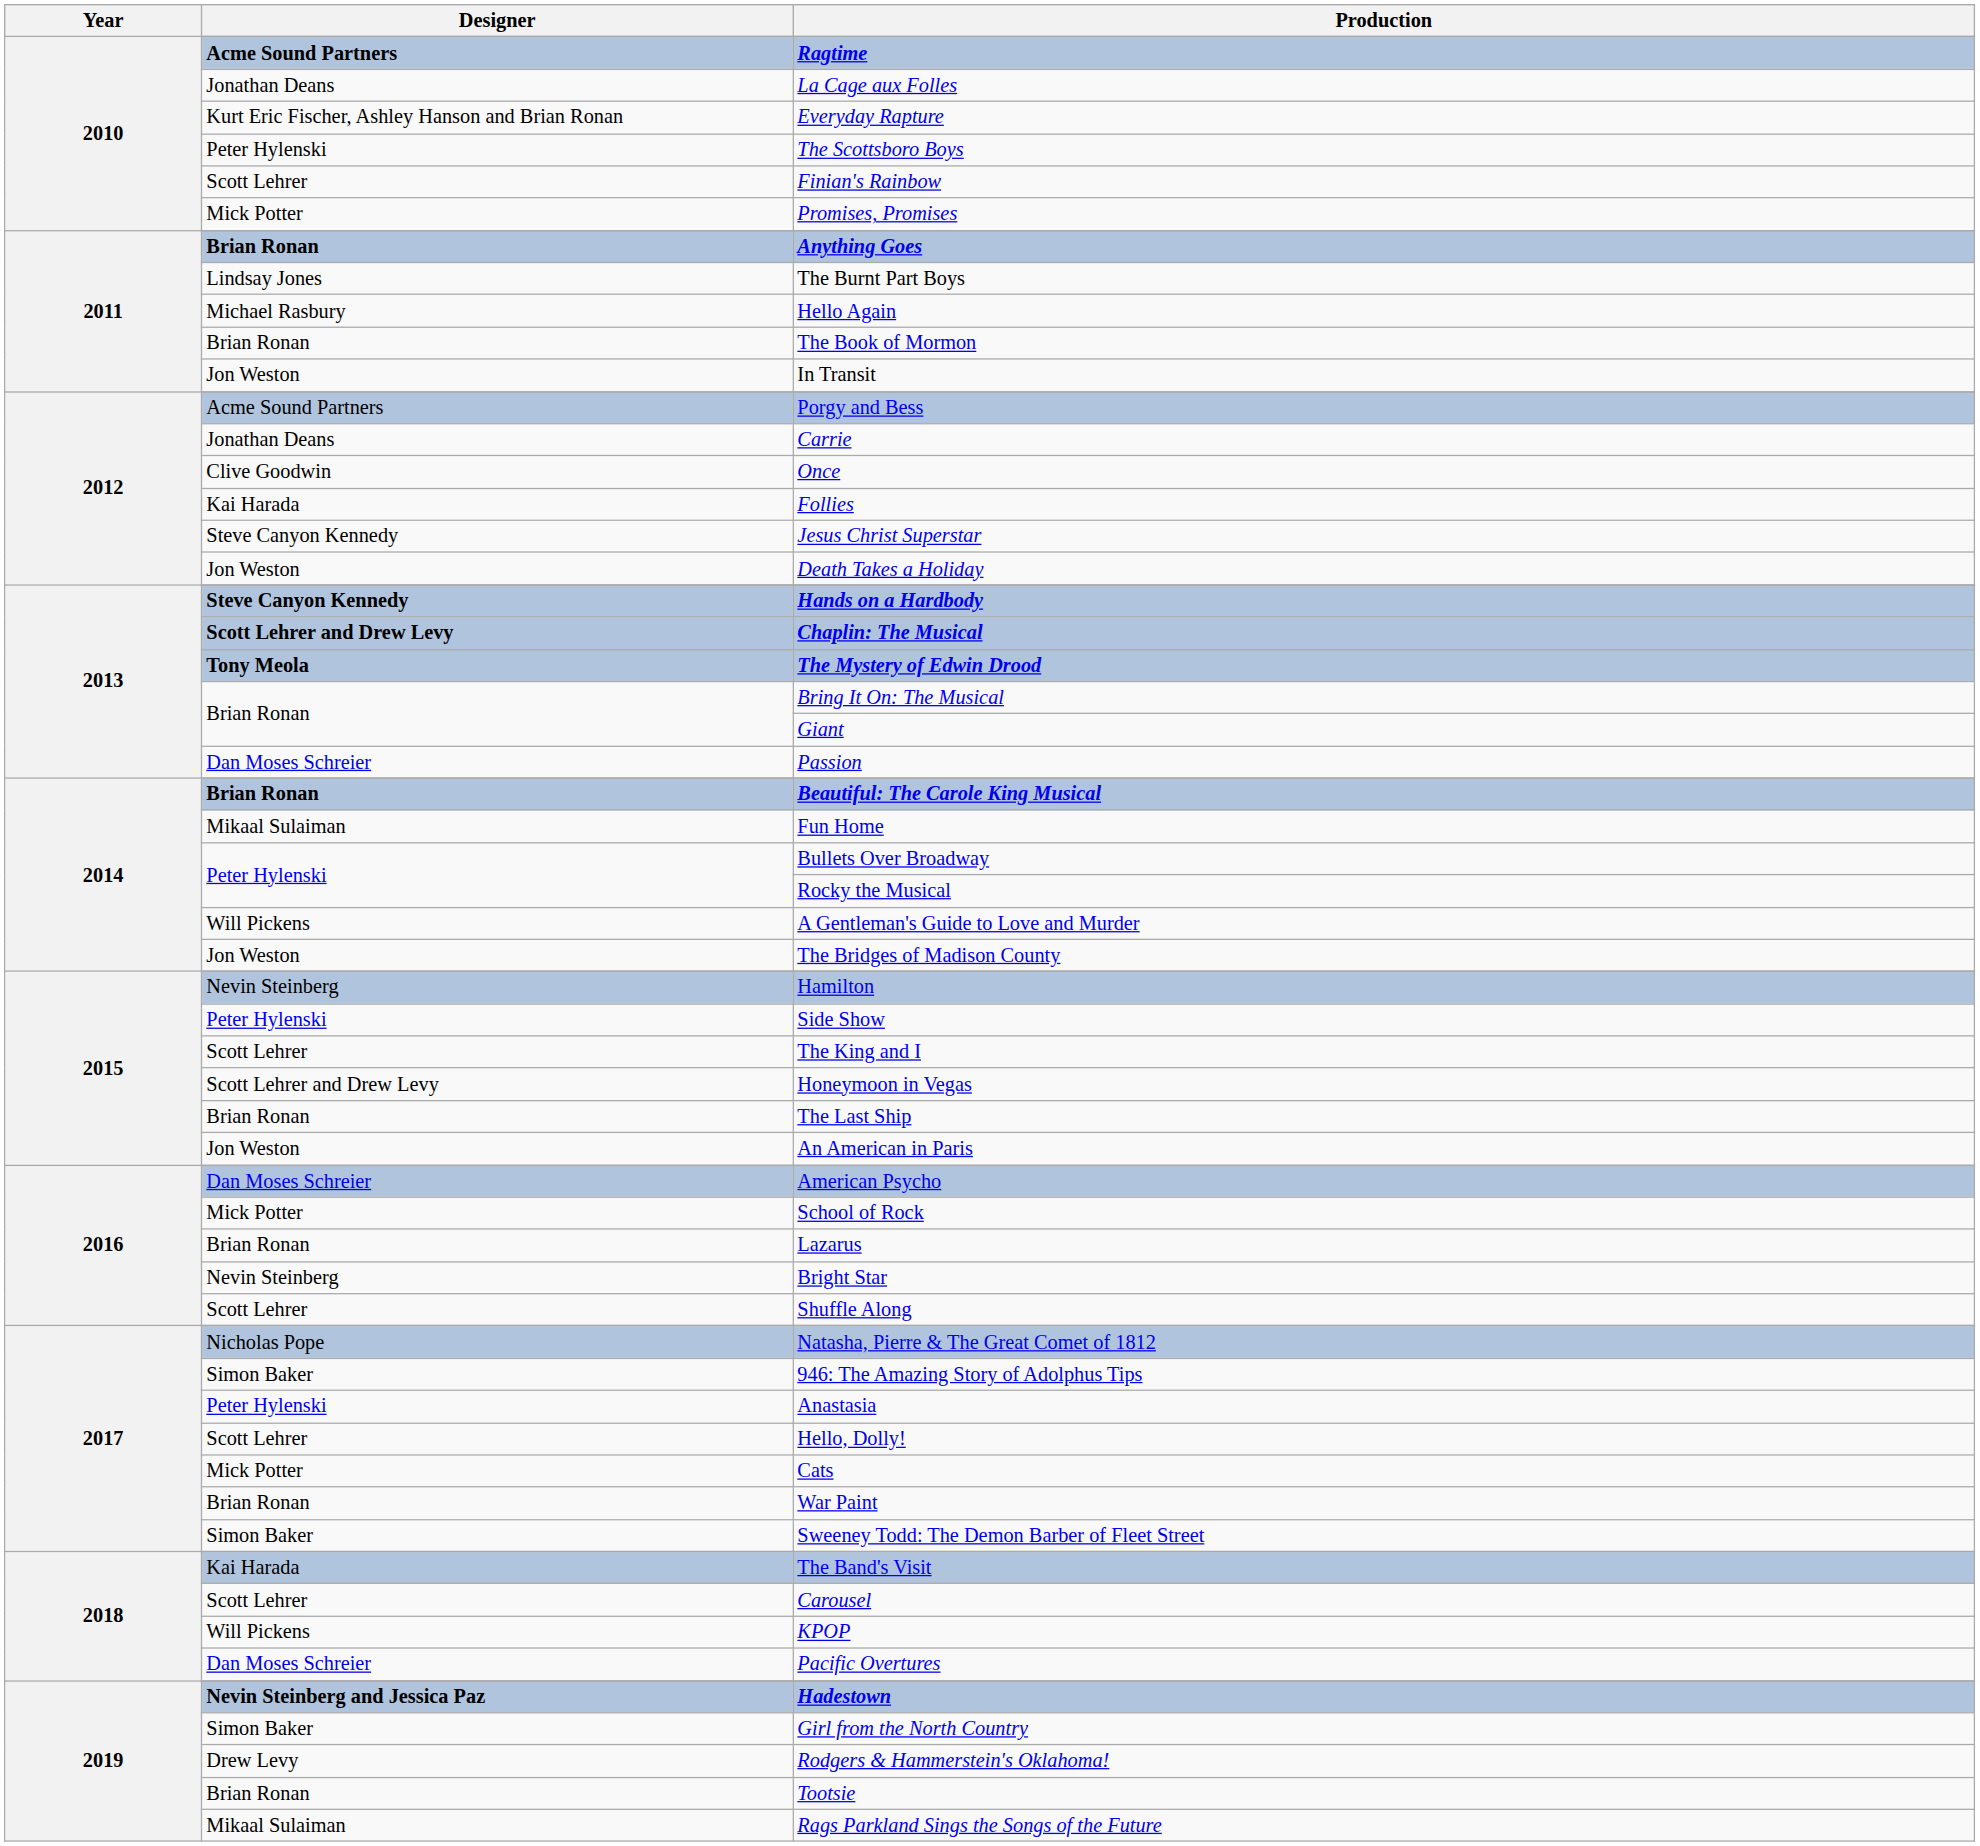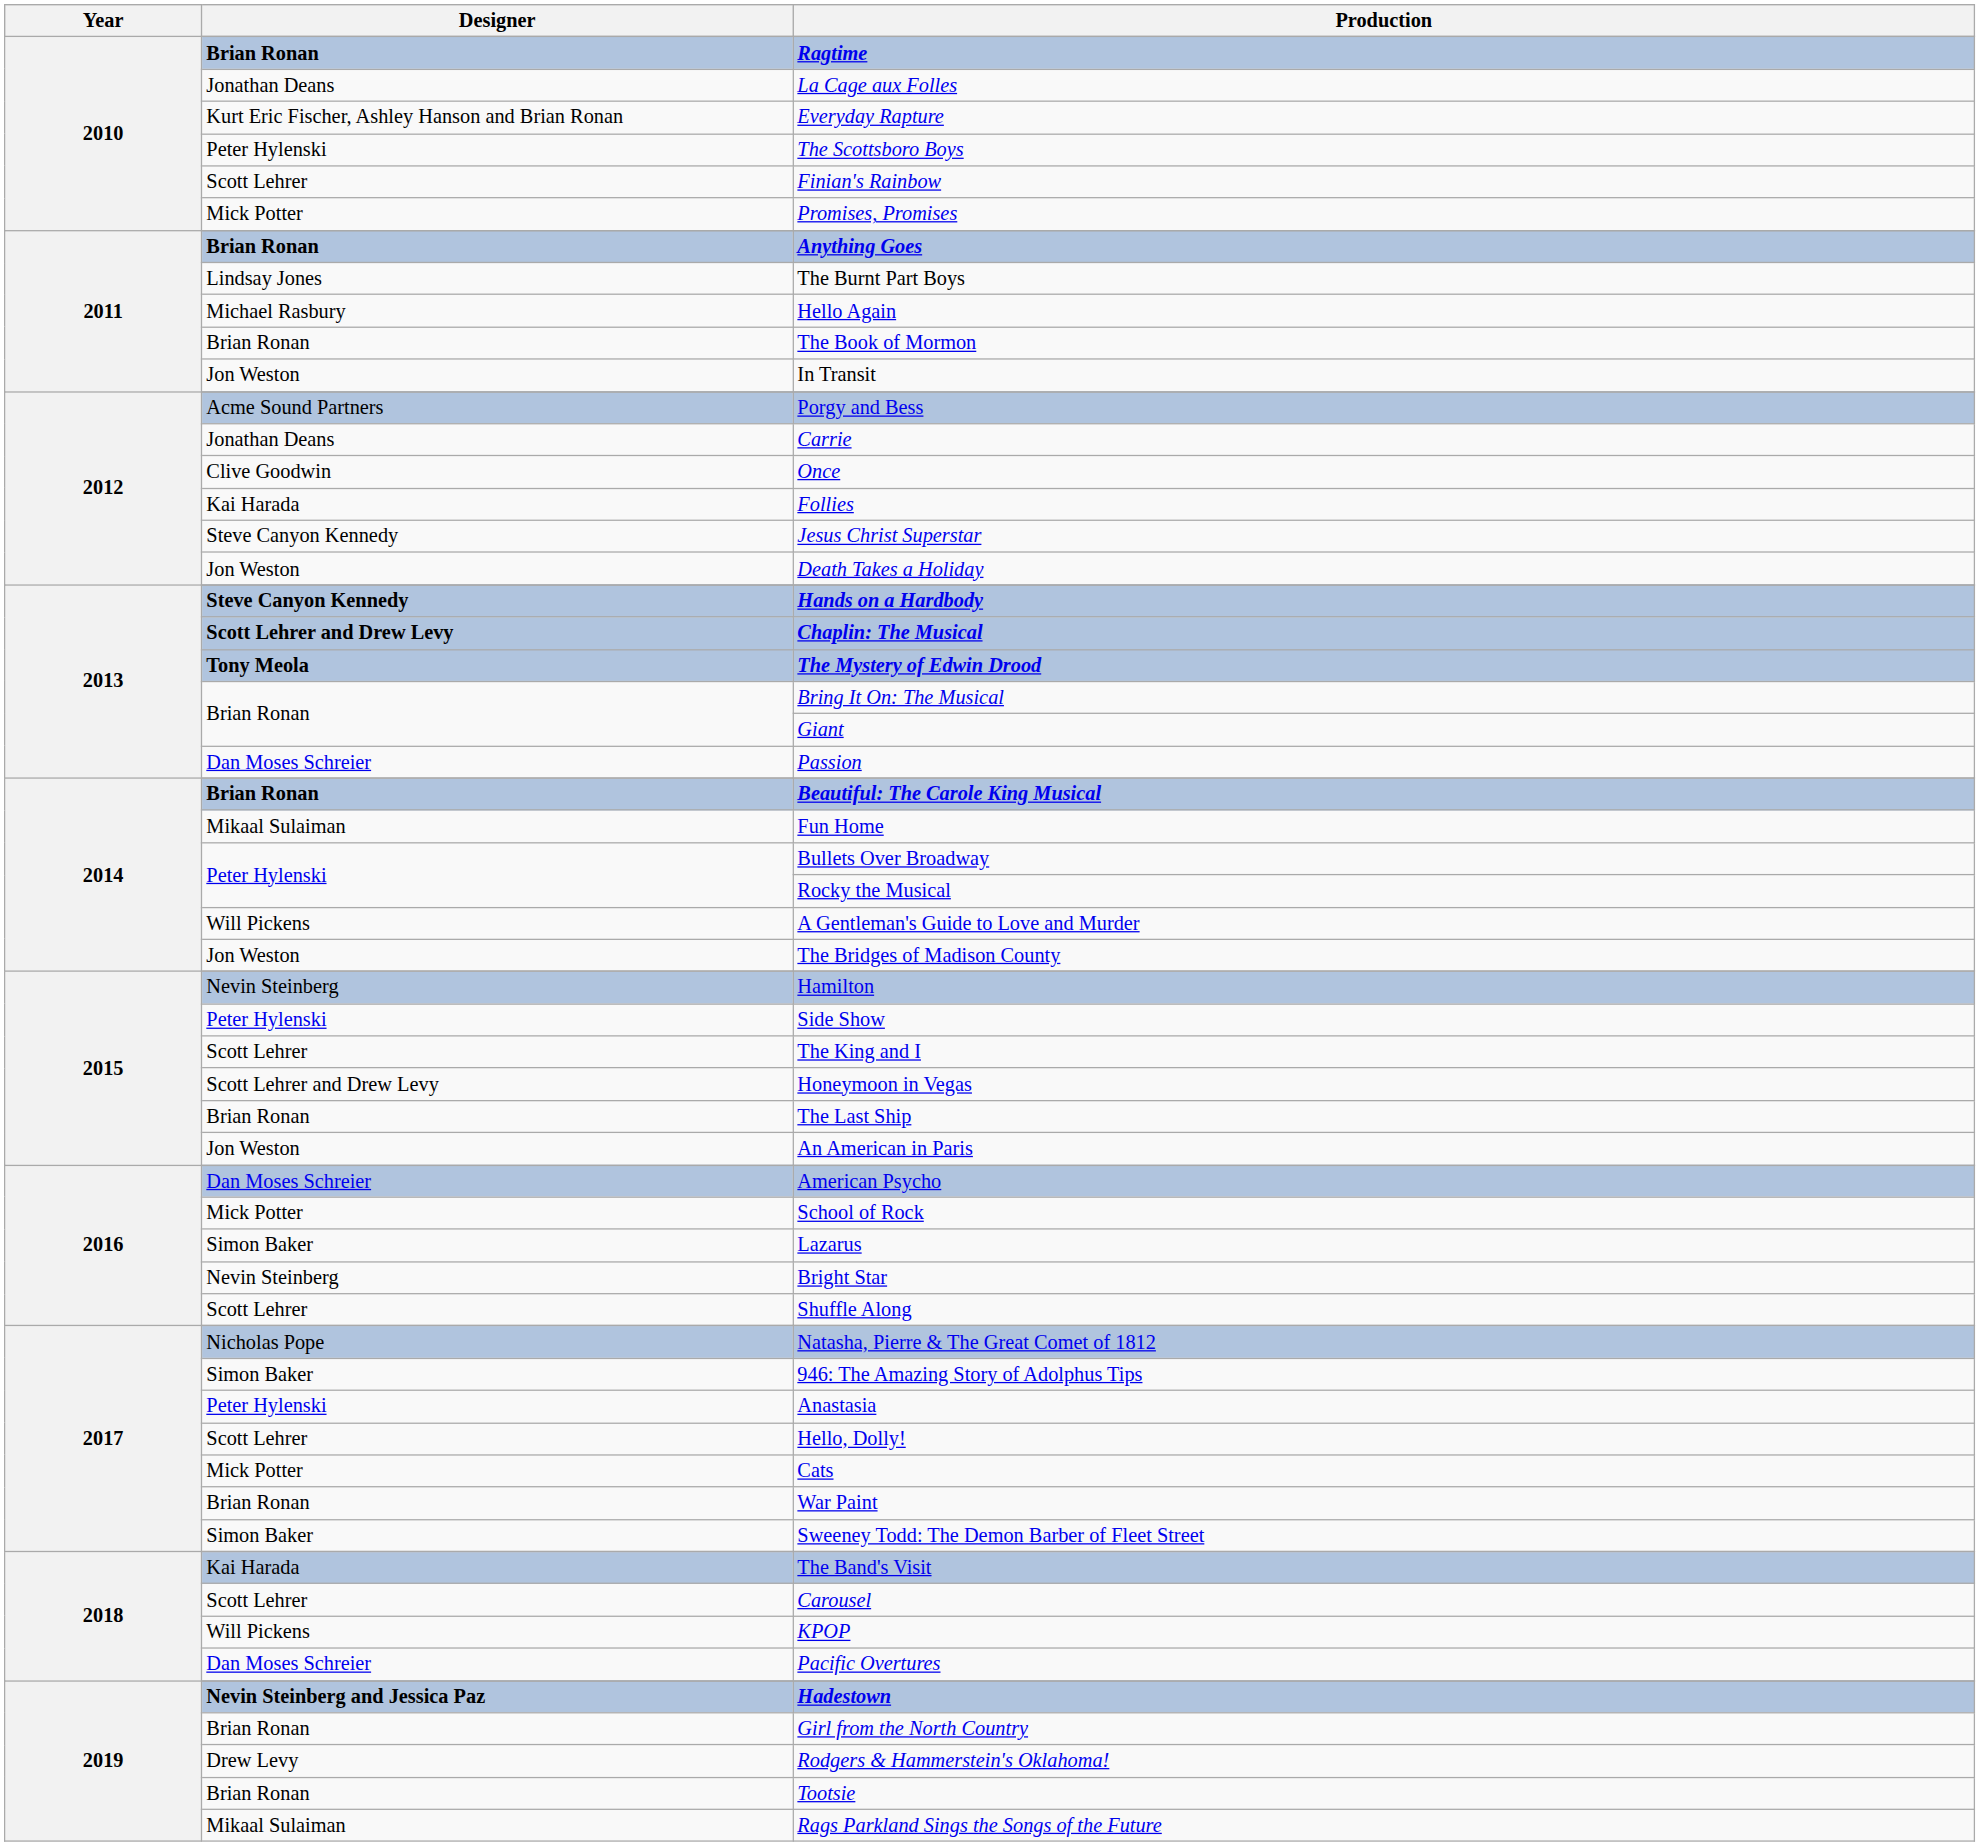 <table class="wikitable" style="width:98%;">
 <tr style="background:#bebebe;">
 <th style="width:10%;">Year</th>
 <th style="width:30%;">Designer</th>
 <th style="width:60%;">Production</th>
 </tr>
 <tr>
 <th rowspan="7">2010</th>
 </tr>
 <tr style="background:#B0C4DE">
-<td><strong>Acme Sound Partners</strong></td>
+<td><strong>Brian Ronan</strong></td>
 <td><strong><em><a href='#'>Ragtime</a></em></strong></td>
 </tr>
 <tr>
 <td>Jonathan Deans</td>
 <td><em><a href='#'>La Cage aux Folles</a></em></td>
 </tr>
 <tr>
 <td>Kurt Eric Fischer, Ashley Hanson and Brian Ronan</td>
 <td><em><a href='#'>Everyday Rapture</a></em></td>
 </tr>
 <tr>
 <td>Peter Hylenski</td>
 <td><em><a href='#'>The Scottsboro Boys</a></em></td>
 </tr>
 <tr>
 <td>Scott Lehrer</td>
 <td><em><a href='#'>Finian's Rainbow</a></em></td>
 </tr>
 <tr>
 <td>Mick Potter</td>
 <td><em><a href='#'>Promises, Promises</a></em></td>
 </tr>
 <tr>
 <th rowspan="6">2011</th>
 </tr>
 <tr style="background:#B0C4DE">
 <td><strong>Brian Ronan</strong></td>
 <td><strong><em><a href='#'>Anything Goes</a><em> <strong></td>
 </tr>
 <tr>
 <td>Lindsay Jones</td>
 <td></em>The Burnt Part Boys<em></td>
 </tr>
 <tr>
 <td>Michael Rasbury</td>
 <td></em><a href='#'>Hello Again</a><em></td>
 </tr>
 <tr>
 <td>Brian Ronan</td>
 <td></em><a href='#'>The Book of Mormon</a><em></td>
 </tr>
 <tr>
 <td>Jon Weston</td>
 <td></em>In Transit<em></td>
 </tr>
 <tr>
 <th rowspan="7">2012</th>
 </tr>
 <tr style="background:#B0C4DE">
 <td></strong>Acme Sound Partners<strong></td>
 <td></em></strong><a href='#'>Porgy and Bess</a></em> </strong></td>
 </tr>
 <tr>
 <td>Jonathan Deans</td>
 <td><em><a href='#'>Carrie</a></em></td>
 </tr>
 <tr>
 <td>Clive Goodwin</td>
 <td><em><a href='#'>Once</a></em></td>
 </tr>
 <tr>
 <td>Kai Harada</td>
 <td><em><a href='#'>Follies</a></em></td>
 </tr>
 <tr>
 <td>Steve Canyon Kennedy</td>
 <td><em><a href='#'>Jesus Christ Superstar</a></em></td>
 </tr>
 <tr>
 <td>Jon Weston</td>
 <td><em><a href='#'>Death Takes a Holiday</a></em></td>
 </tr>
 <tr>
 <th rowspan="7">2013</th>
 </tr>
 <tr style="background:#B0C4DE">
 <td><strong>Steve Canyon Kennedy</strong></td>
 <td><strong><em><a href='#'>Hands on a Hardbody</a></em></strong></td>
 </tr>
 <tr style="background:#B0C4DE">
 <td><strong>Scott Lehrer and Drew Levy</strong></td>
 <td><strong><em><a href='#'>Chaplin: The Musical</a></em></strong></td>
 </tr>
 <tr style="background:#B0C4DE">
 <td><strong>Tony Meola</strong></td>
 <td><strong><em><a href='#'>The Mystery of Edwin Drood</a></em></strong></td>
 </tr>
 <tr>
 <td rowspan="2">Brian Ronan</td>
 <td><em><a href='#'>Bring It On: The Musical</a></em></td>
 </tr>
 <tr>
 <td><em><a href='#'>Giant</a></em></td>
 </tr>
 <tr>
 <td><a href='#'>Dan Moses Schreier</a></td>
 <td><em><a href='#'>Passion</a></em></td>
 </tr>
 <tr>
 <th rowspan="7">2014</th>
 </tr>
 <tr style="background:#B0C4DE">
 <td><strong>Brian Ronan</strong></td>
 <td><strong><em><a href='#'>Beautiful: The Carole King Musical</a><em> <strong></td>
 </tr>
 <tr>
 <td>Mikaal Sulaiman</td>
 <td></em><a href='#'>Fun Home</a><em></td>
 </tr>
 <tr>
 <td rowspan="2"><a href='#'>Peter Hylenski</a></td>
 <td></em><a href='#'>Bullets Over Broadway</a><em></td>
 </tr>
 <tr>
 <td></em><a href='#'>Rocky the Musical</a><em></td>
 </tr>
 <tr>
 <td>Will Pickens</td>
 <td></em><a href='#'>A Gentleman's Guide to Love and Murder</a><em></td>
 </tr>
 <tr>
 <td>Jon Weston</td>
 <td></em><a href='#'>The Bridges of Madison County</a><em></td>
 </tr>
 <tr>
 <th rowspan="7">2015</th>
 </tr>
 <tr style="background:#B0C4DE">
 <td></strong>Nevin Steinberg<strong></td>
 <td></em></strong><a href='#'>Hamilton</a><strong><em></td>
 </tr>
 <tr>
 <td><a href='#'>Peter Hylenski</a></td>
 <td></em><a href='#'>Side Show</a><em></td>
 </tr>
 <tr>
 <td>Scott Lehrer</td>
 <td></em><a href='#'>The King and I</a><em></td>
 </tr>
 <tr>
 <td>Scott Lehrer and Drew Levy</td>
 <td></em><a href='#'>Honeymoon in Vegas</a><em></td>
 </tr>
 <tr>
 <td>Brian Ronan</td>
 <td></em><a href='#'>The Last Ship</a><em></td>
 </tr>
 <tr>
 <td>Jon Weston</td>
 <td></em><a href='#'>An American in Paris</a><em></td>
 </tr>
 <tr>
 <th rowspan="6">2016</th>
 </tr>
 <tr style="background:#B0C4DE">
 <td></strong><a href='#'>Dan Moses Schreier</a><strong></td>
 <td></em></strong><a href='#'>American Psycho</a><strong><em></td>
 </tr>
 <tr>
 <td>Mick Potter</td>
 <td></em><a href='#'>School of Rock</a><em></td>
 </tr>
 <tr>
-<td>Brian Ronan</td>
+<td>Simon Baker</td>
 <td></em><a href='#'>Lazarus</a><em></td>
 </tr>
 <tr>
 <td>Nevin Steinberg</td>
 <td></em><a href='#'>Bright Star</a><em></td>
 </tr>
 <tr>
 <td>Scott Lehrer</td>
 <td></em><a href='#'>Shuffle Along</a><em></td>
 </tr>
 <tr>
 <th rowspan="8">2017</th>
 </tr>
 <tr style="background:#B0C4DE">
 <td></strong>Nicholas Pope<strong></td>
 <td></em></strong><a href='#'>Natasha, Pierre & The Great Comet of 1812</a><strong><em></td>
 </tr>
 <tr>
 <td>Simon Baker</td>
 <td></em><a href='#'>946: The Amazing Story of Adolphus Tips</a><em></td>
 </tr>
 <tr>
 <td><a href='#'>Peter Hylenski</a></td>
 <td></em><a href='#'>Anastasia</a><em></td>
 </tr>
 <tr>
 <td>Scott Lehrer</td>
 <td></em><a href='#'>Hello, Dolly!</a><em></td>
 </tr>
 <tr>
 <td>Mick Potter</td>
 <td></em><a href='#'>Cats</a><em></td>
 </tr>
 <tr>
 <td>Brian Ronan</td>
 <td></em><a href='#'>War Paint</a><em></td>
 </tr>
 <tr>
 <td>Simon Baker</td>
 <td></em><a href='#'>Sweeney Todd: The Demon Barber of Fleet Street</a><em></td>
 </tr>
 <tr>
 <th rowspan="5">2018</th>
 </tr>
 <tr style="background:#B0C4DE">
 <td></strong>Kai Harada<strong></td>
 <td></em></strong><a href='#'>The Band's Visit</a></em> </strong></td>
 </tr>
 <tr>
 <td>Scott Lehrer</td>
 <td><em><a href='#'>Carousel</a></em></td>
 </tr>
 <tr>
 <td>Will Pickens</td>
 <td><em><a href='#'>KPOP</a></em></td>
 </tr>
 <tr>
 <td><a href='#'>Dan Moses Schreier</a></td>
 <td><em><a href='#'>Pacific Overtures</a></em></td>
 </tr>
 <tr>
 <th rowspan="6">2019</th>
 </tr>
 <tr style="background:#B0C4DE">
 <td><strong>Nevin Steinberg and Jessica Paz</strong></td>
 <td><strong><em><a href='#'>Hadestown</a></em></strong></td>
 </tr>
 <tr>
-<td>Simon Baker</td>
+<td>Brian Ronan</td>
 <td><em><a href='#'>Girl from the North Country</a></em></td>
 </tr>
 <tr>
 <td>Drew Levy</td>
 <td><em><a href='#'>Rodgers & Hammerstein's Oklahoma!</a></em></td>
 </tr>
 <tr>
 <td>Brian Ronan</td>
 <td><em><a href='#'>Tootsie</a></em></td>
 </tr>
 <tr>
 <td>Mikaal Sulaiman</td>
 <td><em><a href='#'>Rags Parkland Sings the Songs of the Future</a></em></td>
 </tr>
 </table>
